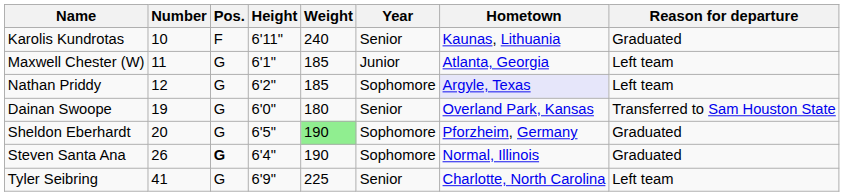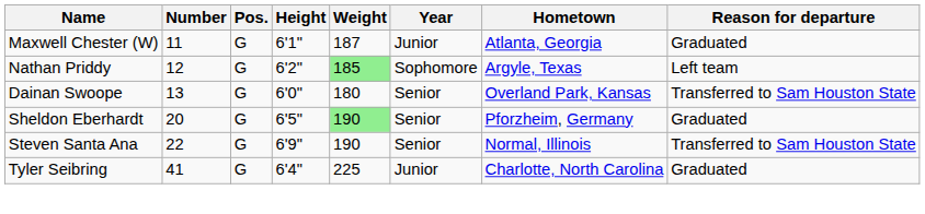 <table class="wikitable sortable" border="1">
 <tr>
 <th>Name</th>
 <th>Number</th>
 <th>Pos.</th>
 <th>Height</th>
 <th>Weight</th>
 <th>Year</th>
 <th>Hometown</th>
 <th class="unsortable">Reason for departure</th>
 </tr>
 <tr>
-<td>Karolis Kundrotas</td>
-<td>10</td>
-<td>F</td>
-<td>6'11"</td>
-<td>240</td>
-<td>Senior</td>
-<td><a href='#'>Kaunas</a>, <a href='#'>Lithuania</a></td>
-<td>Graduated</td>
-</tr>
-<tr>
 <td>Maxwell Chester (W)</td>
 <td>11</td>
 <td>G</td>
 <td>6'1"</td>
-<td>185</td>
+<td>187</td>
 <td>Junior</td>
 <td><a href='#'>Atlanta, Georgia</a></td>
-<td>Left team</td>
+<td>Graduated</td>
 </tr>
 <tr>
 <td>Nathan Priddy</td>
 <td>12</td>
 <td>G</td>
 <td>6'2"</td>
-<td>185</td>
+<td style="background: lightgreen;">185</td>
 <td>Sophomore</td>
-<td style="background: lavender;"><a href='#'>Argyle, Texas</a></td>
+<td><a href='#'>Argyle, Texas</a></td>
 <td>Left team</td>
 </tr>
 <tr>
 <td>Dainan Swoope</td>
-<td>19</td>
+<td>13</td>
 <td>G</td>
 <td>6'0"</td>
 <td>180</td>
 <td>Senior</td>
 <td><a href='#'>Overland Park, Kansas</a></td>
 <td>Transferred to <a href='#'>Sam Houston State</a></td>
 </tr>
 <tr>
 <td>Sheldon Eberhardt</td>
 <td>20</td>
 <td>G</td>
 <td>6'5"</td>
 <td style="background: lightgreen;">190</td>
-<td>Sophomore</td>
+<td>Senior</td>
 <td><a href='#'>Pforzheim</a>, <a href='#'>Germany</a></td>
 <td>Graduated</td>
 </tr>
 <tr>
 <td>Steven Santa Ana</td>
-<td>26</td>
-<td><strong>G</strong></td>
-<td>6'4"</td>
+<td>22</td>
+<td>G</td>
+<td>6'9"</td>
 <td>190</td>
-<td>Sophomore</td>
+<td>Senior</td>
 <td><a href='#'>Normal, Illinois</a></td>
-<td>Graduated</td>
+<td>Transferred to <a href='#'>Sam Houston State</a></td>
 </tr>
 <tr>
 <td>Tyler Seibring</td>
 <td>41</td>
 <td>G</td>
-<td>6'9"</td>
+<td>6'4"</td>
 <td>225</td>
-<td>Senior</td>
+<td>Junior</td>
 <td><a href='#'>Charlotte, North Carolina</a></td>
-<td>Left team</td>
+<td>Graduated</td>
 </tr>
 </table>
